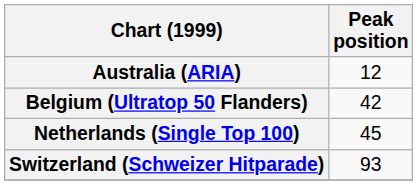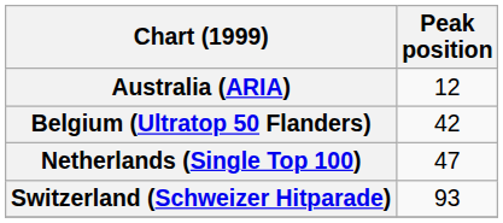 <table class="wikitable sortable plainrowheaders" style="text-align:center">
 <tr>
 <th>Chart (1999)</th>
 <th>Peak<br>position</th>
 </tr>
 <tr>
 <th scope="row">Australia (<a href='#'>ARIA</a>)</th>
 <td>12</td>
 </tr>
 <tr>
 <th scope="row">Belgium (<a href='#'>Ultratop 50</a> Flanders)</th>
 <td>42</td>
 </tr>
 <tr>
 <th scope="row">Netherlands (<a href='#'>Single Top 100</a>)</th>
-<td>45</td>
+<td>47</td>
 </tr>
 <tr>
 <th scope="row">Switzerland (<a href='#'>Schweizer Hitparade</a>)</th>
 <td>93</td>
 </tr>
 <tr>
 </tr>
 </table>
